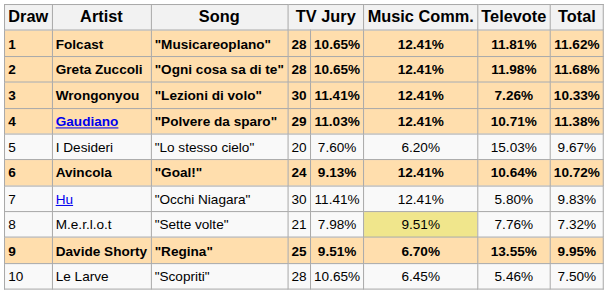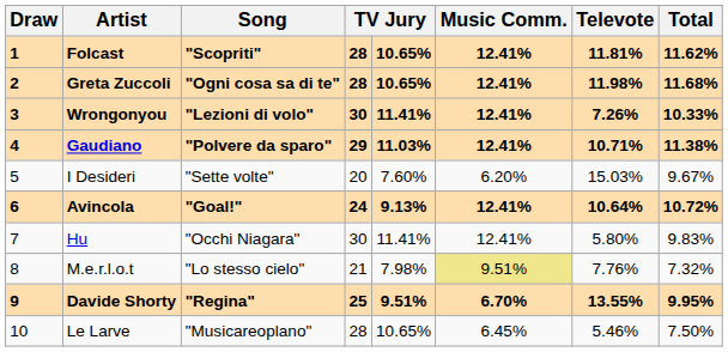 <table class="wikitable sortable">
 <tr>
 <th>Draw</th>
 <th>Artist</th>
 <th>Song</th>
 <th colspan="2">TV Jury</th>
 <th>Music Comm.</th>
 <th>Televote</th>
 <th>Total</th>
 </tr>
 <tr style="font-weight:bold; background:#FFDEAD;">
 <td><small>1</small></td>
 <td><small>Folcast</small></td>
-<td><small>"Musicareoplano"</small></td>
+<td><small>"Scopriti"</small></td>
 <td align="center"><small>28</small></td>
 <td align="center"><small>10.65%</small></td>
 <td align="center"><small>12.41%</small></td>
 <td align="center"><small>11.81%</small></td>
 <td align="center"><small>11.62%</small></td>
 </tr>
 <tr style="font-weight:bold; background:#FFDEAD;">
 <td><small>2</small></td>
 <td><small>Greta Zuccoli</small></td>
 <td><small>"Ogni cosa sa di te"</small></td>
 <td align="center"><small>28</small></td>
 <td align="center"><small>10.65%</small></td>
 <td align="center"><small>12.41%</small></td>
 <td align="center"><small>11.98%</small></td>
 <td align="center"><small>11.68%</small></td>
 </tr>
 <tr style="font-weight:bold; background:#FFDEAD;">
 <td><small>3</small></td>
 <td><small>Wrongonyou</small></td>
 <td><small>"Lezioni di volo"</small></td>
 <td align="center"><small>30</small></td>
 <td align="center"><small>11.41%</small></td>
 <td align="center"><small>12.41%</small></td>
 <td align="center"><small>7.26%</small></td>
 <td align="center"><small>10.33%</small></td>
 </tr>
 <tr style="font-weight:bold; background:#FFDEAD;">
 <td><small>4</small></td>
 <td><small><a href='#'>Gaudiano</a></small></td>
 <td><small>"Polvere da sparo"</small></td>
 <td align="center"><small>29</small></td>
 <td align="center"><small>11.03%</small></td>
 <td align="center"><small>12.41%</small></td>
 <td align="center"><small>10.71%</small></td>
 <td align="center"><small>11.38%</small></td>
 </tr>
 <tr>
 <td><small>5</small></td>
 <td><small>I Desideri</small></td>
-<td><small>"Lo stesso cielo"</small></td>
+<td><small>"Sette volte"</small></td>
 <td align="center"><small>20</small></td>
 <td align="center"><small>7.60%</small></td>
 <td align="center"><small>6.20%</small></td>
 <td align="center"><small>15.03%</small></td>
 <td align="center"><small>9.67%</small></td>
 </tr>
 <tr style="font-weight:bold; background:#FFDEAD;">
 <td><small>6</small></td>
 <td><small>Avincola</small></td>
 <td><small>"Goal!"</small></td>
 <td align="center"><small>24</small></td>
 <td align="center"><small>9.13%</small></td>
 <td align="center"><small>12.41%</small></td>
 <td align="center"><small>10.64%</small></td>
 <td align="center"><small>10.72%</small></td>
 </tr>
 <tr>
 <td><small>7</small></td>
 <td><small><a href='#'>Hu</a></small></td>
 <td><small>"Occhi Niagara"</small></td>
 <td align="center"><small>30</small></td>
 <td align="center"><small>11.41%</small></td>
 <td align="center"><small>12.41%</small></td>
 <td align="center"><small>5.80%</small></td>
 <td align="center"><small>9.83%</small></td>
 </tr>
 <tr>
 <td><small>8</small></td>
 <td><small>M.e.r.l.o.t</small></td>
-<td><small>"Sette volte"</small></td>
+<td><small>"Lo stesso cielo"</small></td>
 <td align="center"><small>21</small></td>
 <td align="center"><small>7.98%</small></td>
 <td align="center" style="background: khaki;"><small>9.51%</small></td>
 <td align="center"><small>7.76%</small></td>
 <td align="center"><small>7.32%</small></td>
 </tr>
 <tr style="font-weight:bold; background:#FFDEAD;">
 <td><small>9</small></td>
 <td><small>Davide Shorty</small></td>
 <td><small>"Regina"</small></td>
 <td align="center"><small>25</small></td>
 <td align="center"><small>9.51%</small></td>
 <td align="center"><small>6.70%</small></td>
 <td align="center"><small>13.55%</small></td>
 <td align="center"><small>9.95%</small></td>
 </tr>
 <tr>
 <td><small>10</small></td>
 <td><small>Le Larve</small></td>
-<td><small>"Scopriti"</small></td>
+<td><small>"Musicareoplano"</small></td>
 <td align="center"><small>28</small></td>
 <td align="center"><small>10.65%</small></td>
 <td align="center"><small>6.45%</small></td>
 <td align="center"><small>5.46%</small></td>
 <td align="center"><small>7.50%</small></td>
 </tr>
 </table>
